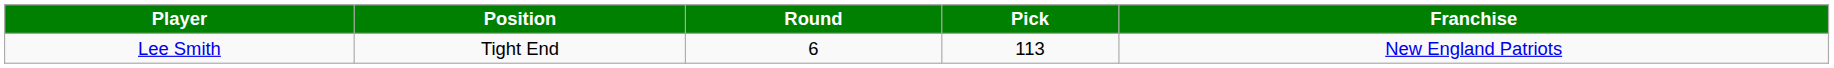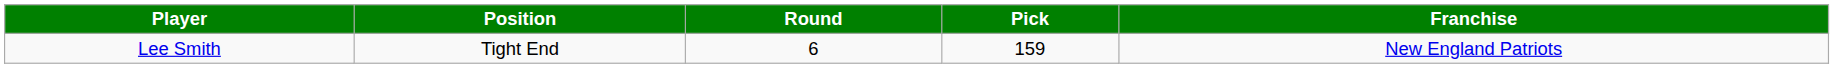 <table class="wikitable" style="width:80%;">
 <tr style="text-align:center; background:green; color:#fff;">
 <td><strong>Player</strong></td>
 <td><strong>Position</strong></td>
 <td><strong>Round</strong></td>
 <td><strong>Pick</strong></td>
 <td><strong>Franchise</strong></td>
 </tr>
 <tr style="text-align:center;" bgcolor="">
 <td><a href='#'>Lee Smith</a></td>
 <td>Tight End</td>
 <td>6</td>
-<td>113</td>
+<td>159</td>
 <td><a href='#'>New England Patriots</a></td>
 </tr>
 </table>
